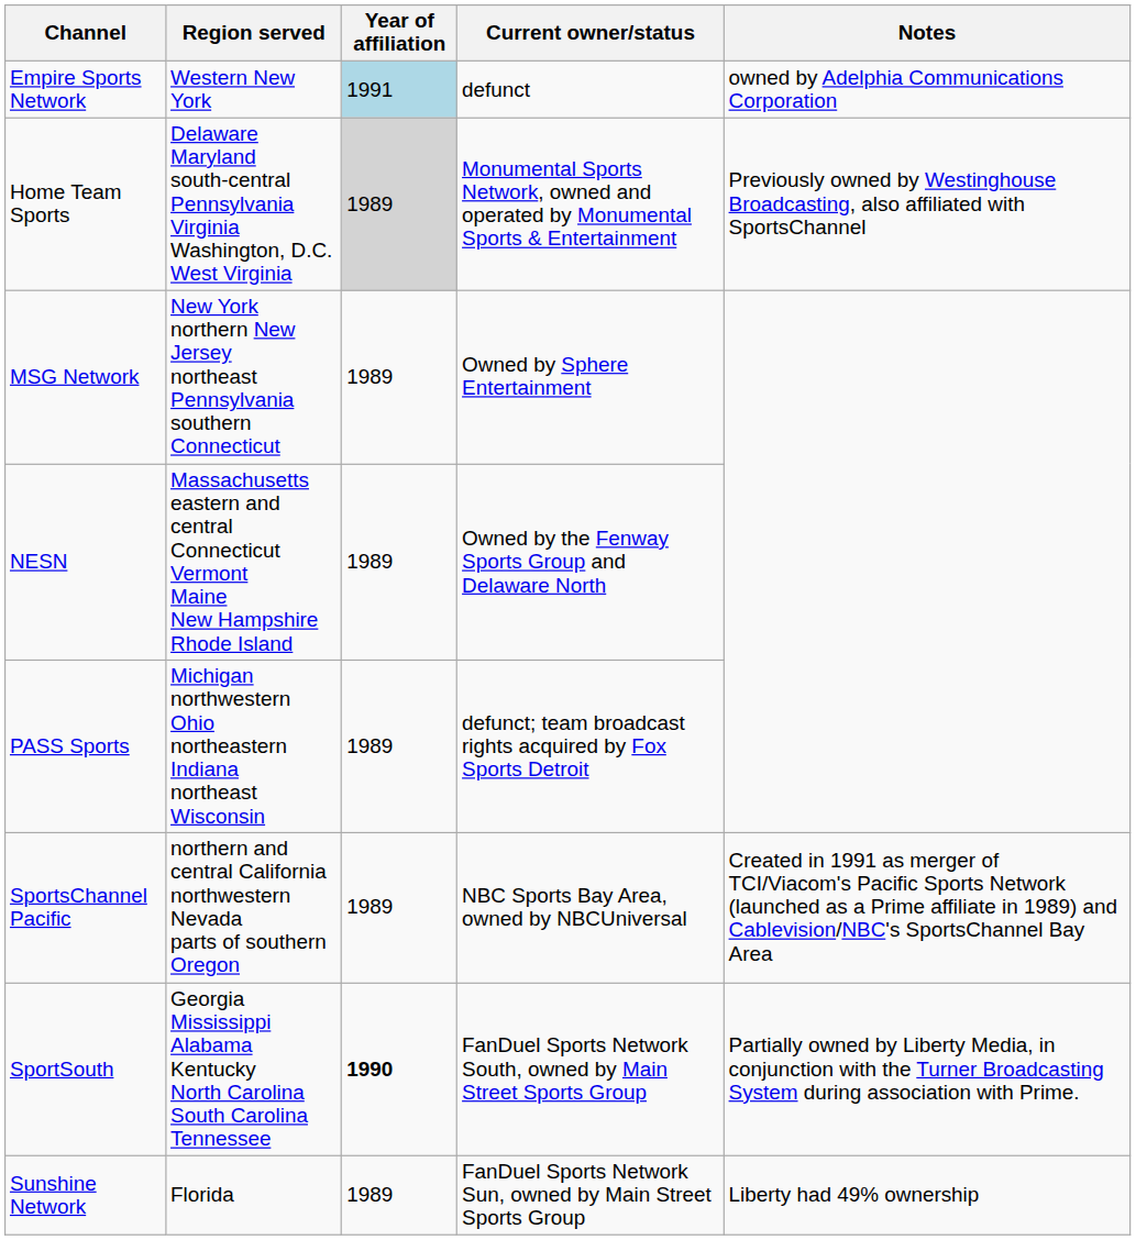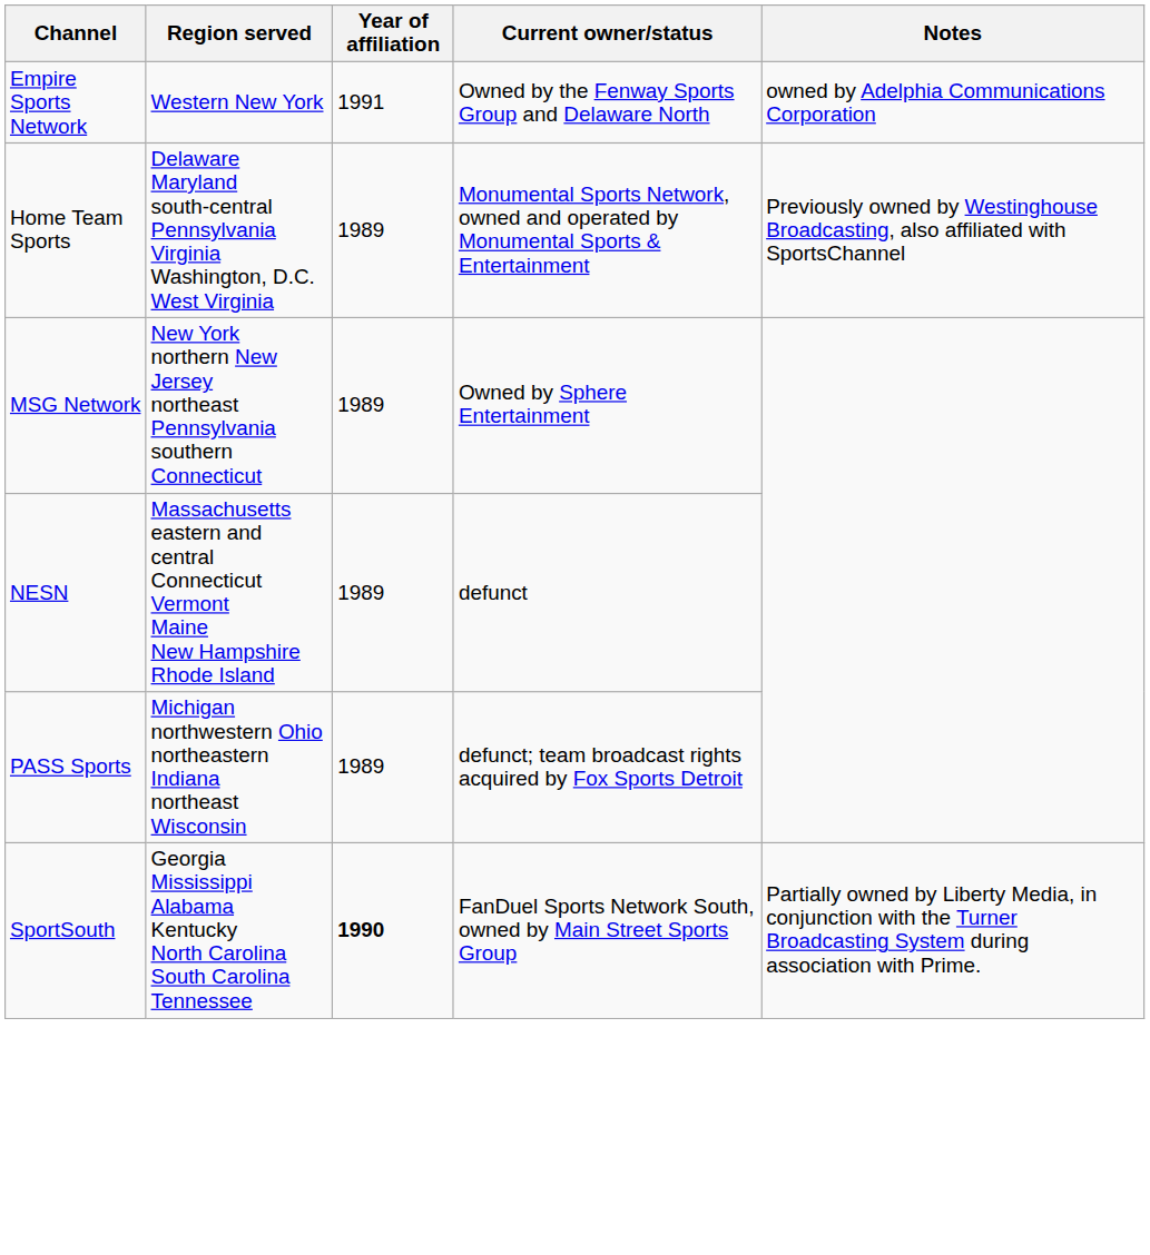 <table class="wikitable unsortable">
 <tr>
 <th>Channel</th>
 <th>Region served</th>
 <th>Year of affiliation</th>
 <th>Current owner/status</th>
 <th>Notes</th>
 </tr>
 <tr>
 <td><a href='#'>Empire Sports Network</a></td>
 <td><a href='#'>Western New York</a></td>
-<td style="background: lightblue;">1991</td>
-<td>defunct</td>
+<td>1991</td>
+<td>Owned by the <a href='#'>Fenway Sports Group</a> and <a href='#'>Delaware North</a></td>
 <td>owned by <a href='#'>Adelphia Communications Corporation</a></td>
 </tr>
 <tr>
 <td>Home Team Sports</td>
 <td><a href='#'>Delaware</a><br><a href='#'>Maryland</a><br>south-central <a href='#'>Pennsylvania</a><br><a href='#'>Virginia</a><br>Washington, D.C.<br><a href='#'>West Virginia</a></td>
-<td style="background: lightgrey;">1989</td>
+<td>1989</td>
 <td><a href='#'>Monumental Sports Network</a>, owned and operated by <a href='#'>Monumental Sports & Entertainment</a></td>
 <td>Previously owned by <a href='#'>Westinghouse Broadcasting</a>, also affiliated with SportsChannel</td>
 </tr>
 <tr>
 <td><a href='#'>MSG Network</a></td>
 <td><a href='#'>New York</a><br>northern <a href='#'>New Jersey</a><br>northeast <a href='#'>Pennsylvania</a><br>southern <a href='#'>Connecticut</a></td>
 <td>1989</td>
 <td>Owned by <a href='#'>Sphere Entertainment</a></td>
 </tr>
 <tr>
 <td><a href='#'>NESN</a></td>
 <td><a href='#'>Massachusetts</a><br>eastern and central Connecticut<br><a href='#'>Vermont</a><br><a href='#'>Maine</a><br><a href='#'>New Hampshire</a><br><a href='#'>Rhode Island</a></td>
 <td>1989</td>
-<td>Owned by the <a href='#'>Fenway Sports Group</a> and <a href='#'>Delaware North</a></td>
+<td>defunct</td>
 </tr>
 <tr>
 <td><a href='#'>PASS Sports</a></td>
 <td><a href='#'>Michigan</a><br>northwestern <a href='#'>Ohio</a><br>northeastern <a href='#'>Indiana</a><br>northeast <a href='#'>Wisconsin</a></td>
 <td>1989</td>
 <td>defunct; team broadcast rights acquired by <a href='#'>Fox Sports Detroit</a></td>
 </tr>
 <tr>
-<td><a href='#'>SportsChannel Pacific</a></td>
-<td>northern and central California<br>northwestern Nevada<br>parts of southern <a href='#'>Oregon</a></td>
-<td>1989</td>
-<td>NBC Sports Bay Area, owned by NBCUniversal</td>
-<td>Created in 1991 as merger of TCI/Viacom's Pacific Sports Network (launched as a Prime affiliate in 1989) and <a href='#'>Cablevision</a>/<a href='#'>NBC</a>'s SportsChannel Bay Area</td>
-</tr>
-<tr>
 <td><a href='#'>SportSouth</a></td>
 <td>Georgia<br><a href='#'>Mississippi</a><br><a href='#'>Alabama</a><br>Kentucky<br><a href='#'>North Carolina</a><br><a href='#'>South Carolina</a><br><a href='#'>Tennessee</a></td>
 <td><strong>1990</strong></td>
 <td>FanDuel Sports Network South, owned by <a href='#'>Main Street Sports Group</a></td>
 <td>Partially owned by Liberty Media, in conjunction with the <a href='#'>Turner Broadcasting System</a> during association with Prime.</td>
 </tr>
-<tr>
-<td><a href='#'>Sunshine Network</a></td>
-<td>Florida</td>
-<td>1989</td>
-<td>FanDuel Sports Network Sun, owned by Main Street Sports Group</td>
-<td>Liberty had 49% ownership</td>
-</tr>
 </table>
